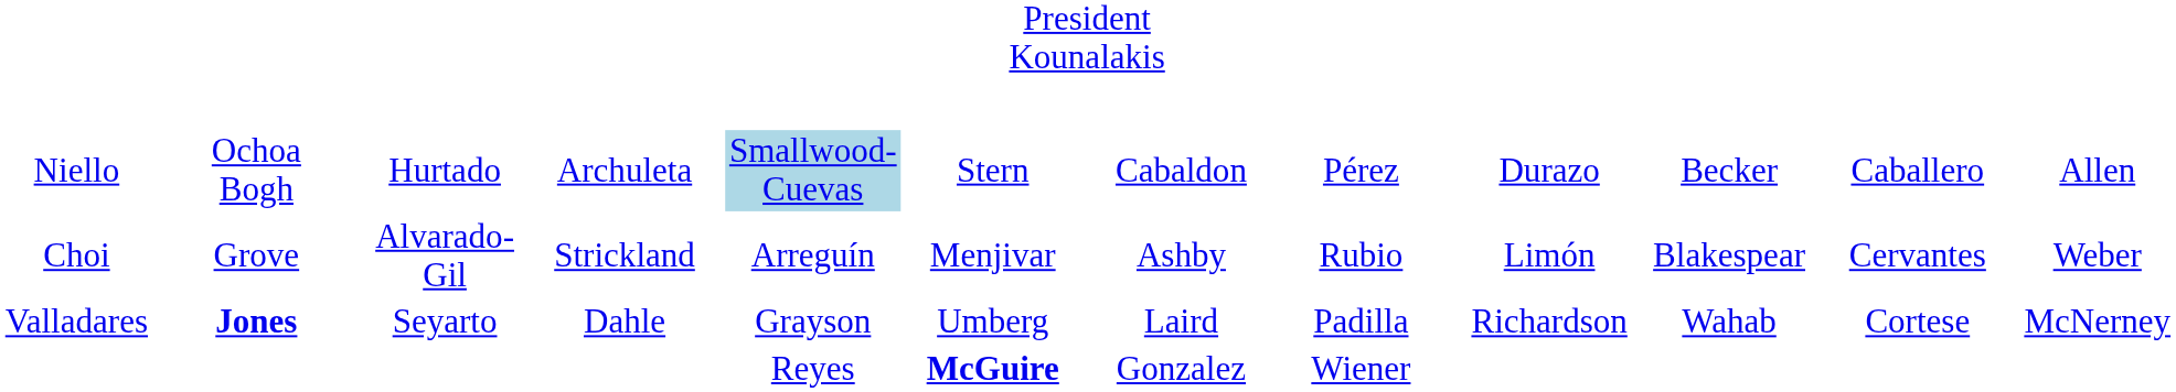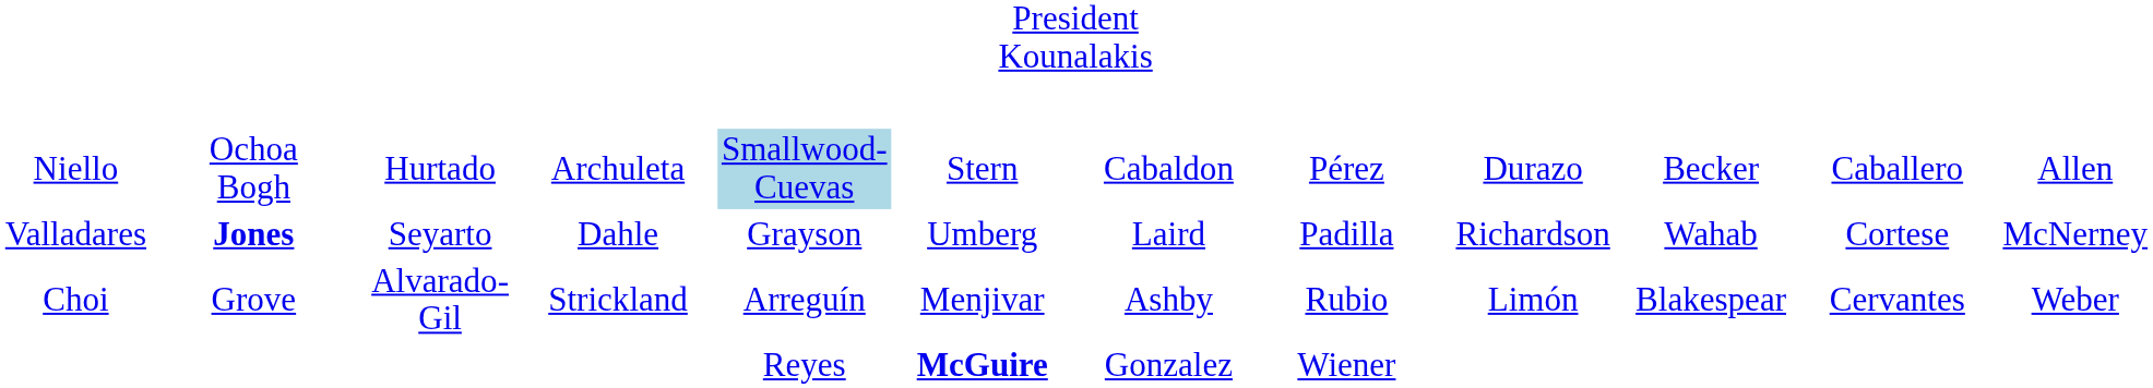 <table style="margin-left:auto; margin-right:auto; text-align:center">
 <tr border=1>
 <td></td>
 <td></td>
 <td></td>
 <td></td>
 <td></td>
 <td></td>
 <td></td>
 <td colspan="3" ><a href='#'>President</a><br><a href='#'>Kounalakis</a></td>
 </tr>
 <tr border=1>
 <td><br></td>
 </tr>
 <tr border=1>
 <td width="80" ><a href='#'>Niello</a></td>
 <td width="80" ><a href='#'>Ochoa Bogh</a></td>
 <td></td>
 <td width="80" ><a href='#'>Hurtado</a></td>
 <td width="80" ><a href='#'>Archuleta</a></td>
 <td></td>
 <td width="80"  style="background: lightblue;"><a href='#'>Smallwood-Cuevas</a></td>
 <td width="80" ><a href='#'>Stern</a></td>
 <td></td>
 <td width="80" ><a href='#'>Cabaldon</a></td>
 <td width="80" ><a href='#'>Pérez</a></td>
 <td></td>
 <td width="80" ><a href='#'>Durazo</a></td>
 <td width="80" ><a href='#'>Becker</a></td>
 <td></td>
 <td width="80" ><a href='#'>Caballero</a></td>
 <td width="80" ><a href='#'>Allen</a><br></td>
 </tr>
 <tr border=1>
+<td><a href='#'>Valladares</a></td>
+<td><strong><a href='#'>Jones</a></strong></td>
+<td></td>
+<td><a href='#'>Seyarto</a></td>
+<td><a href='#'>Dahle</a></td>
+<td></td>
+<td><a href='#'>Grayson</a></td>
+<td><a href='#'>Umberg</a></td>
+<td></td>
+<td><a href='#'>Laird</a></td>
+<td><a href='#'>Padilla</a></td>
+<td></td>
+<td><a href='#'>Richardson</a></td>
+<td><a href='#'>Wahab</a></td>
+<td></td>
+<td><a href='#'>Cortese</a></td>
+<td><a href='#'>McNerney</a><br></td>
+</tr>
+<tr border=1>
 <td><a href='#'>Choi</a></td>
 <td><a href='#'>Grove</a></td>
 <td></td>
 <td><a href='#'>Alvarado-Gil</a></td>
 <td><a href='#'>Strickland</a></td>
 <td></td>
 <td><a href='#'>Arreguín</a></td>
 <td><a href='#'>Menjivar</a></td>
 <td></td>
 <td><a href='#'>Ashby</a></td>
 <td><a href='#'>Rubio</a></td>
 <td></td>
 <td><a href='#'>Limón</a></td>
 <td><a href='#'>Blakespear</a></td>
 <td></td>
 <td><a href='#'>Cervantes</a></td>
 <td><a href='#'>Weber</a><br></td>
 </tr>
 <tr border=1>
-<td><a href='#'>Valladares</a></td>
-<td><strong><a href='#'>Jones</a></strong></td>
-<td></td>
-<td><a href='#'>Seyarto</a></td>
-<td><a href='#'>Dahle</a></td>
-<td></td>
-<td><a href='#'>Grayson</a></td>
-<td><a href='#'>Umberg</a></td>
-<td></td>
-<td><a href='#'>Laird</a></td>
-<td><a href='#'>Padilla</a></td>
-<td></td>
-<td><a href='#'>Richardson</a></td>
-<td><a href='#'>Wahab</a></td>
-<td></td>
-<td><a href='#'>Cortese</a></td>
-<td><a href='#'>McNerney</a><br></td>
-</tr>
-<tr border=1>
 <td></td>
 <td></td>
 <td></td>
 <td></td>
 <td></td>
 <td></td>
 <td><a href='#'>Reyes</a></td>
 <td><strong><a href='#'>McGuire</a></strong></td>
 <td></td>
 <td><a href='#'>Gonzalez</a></td>
 <td><a href='#'>Wiener</a></td>
 </tr>
 </table>
